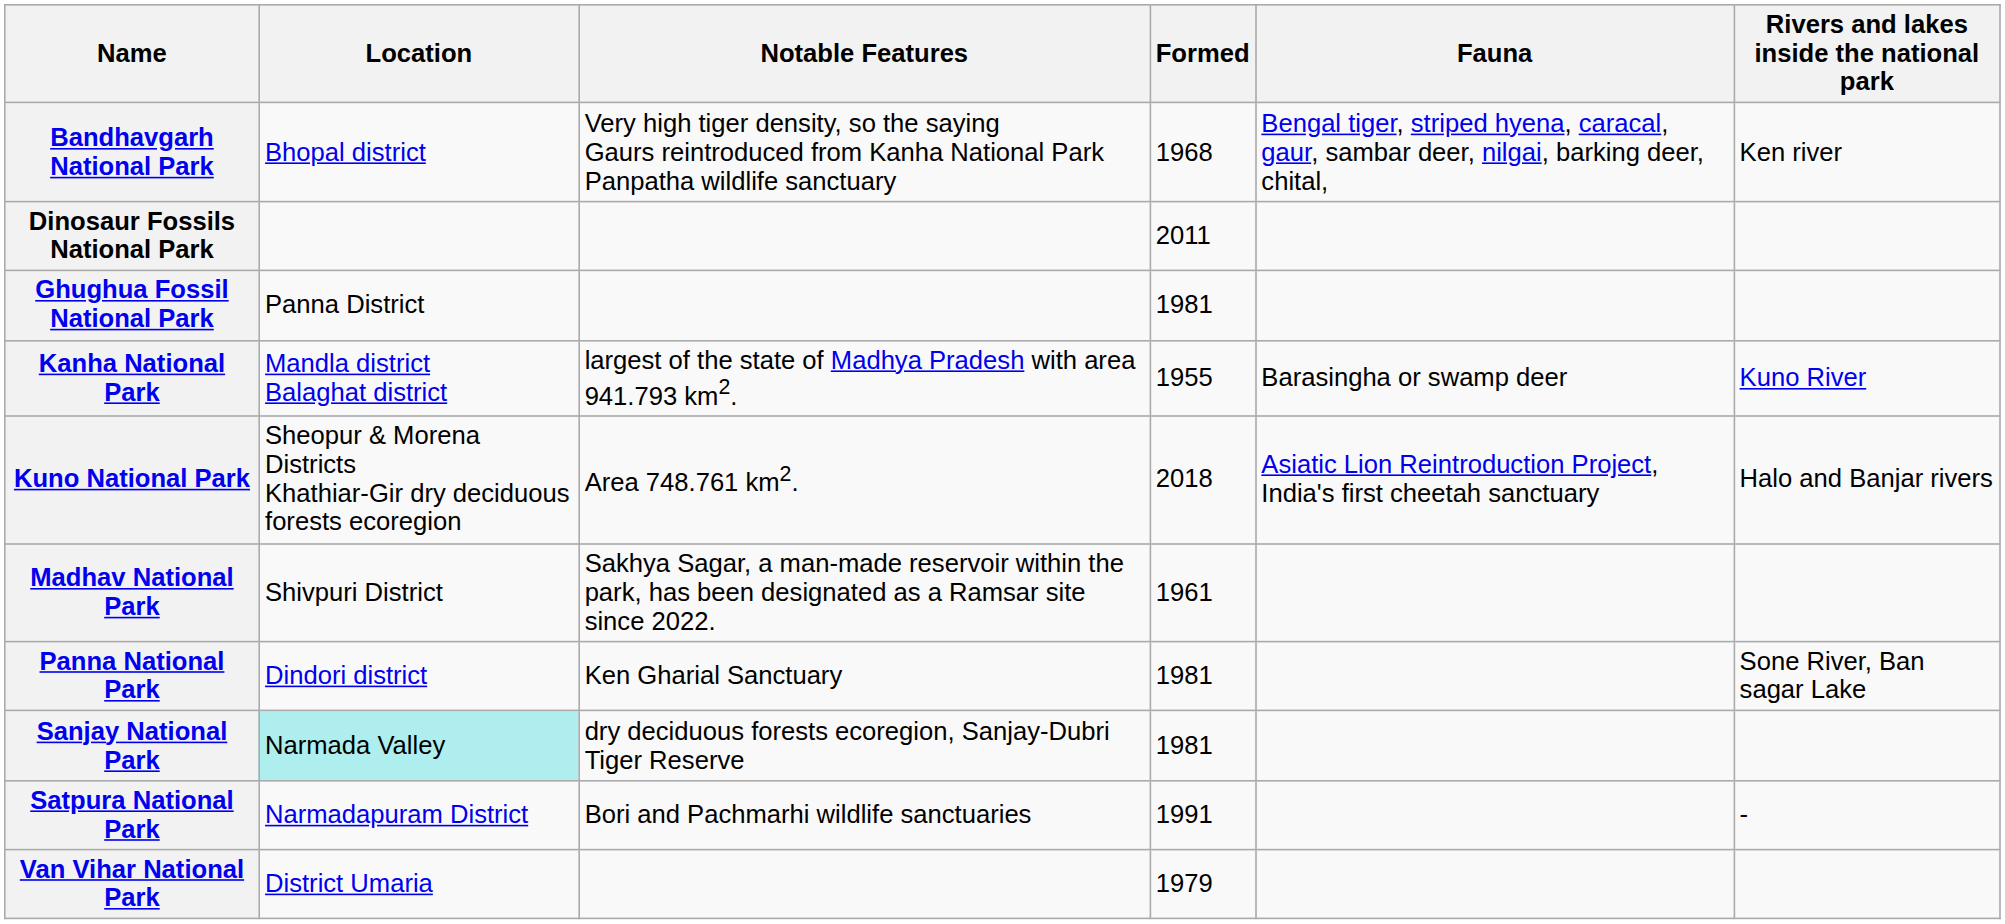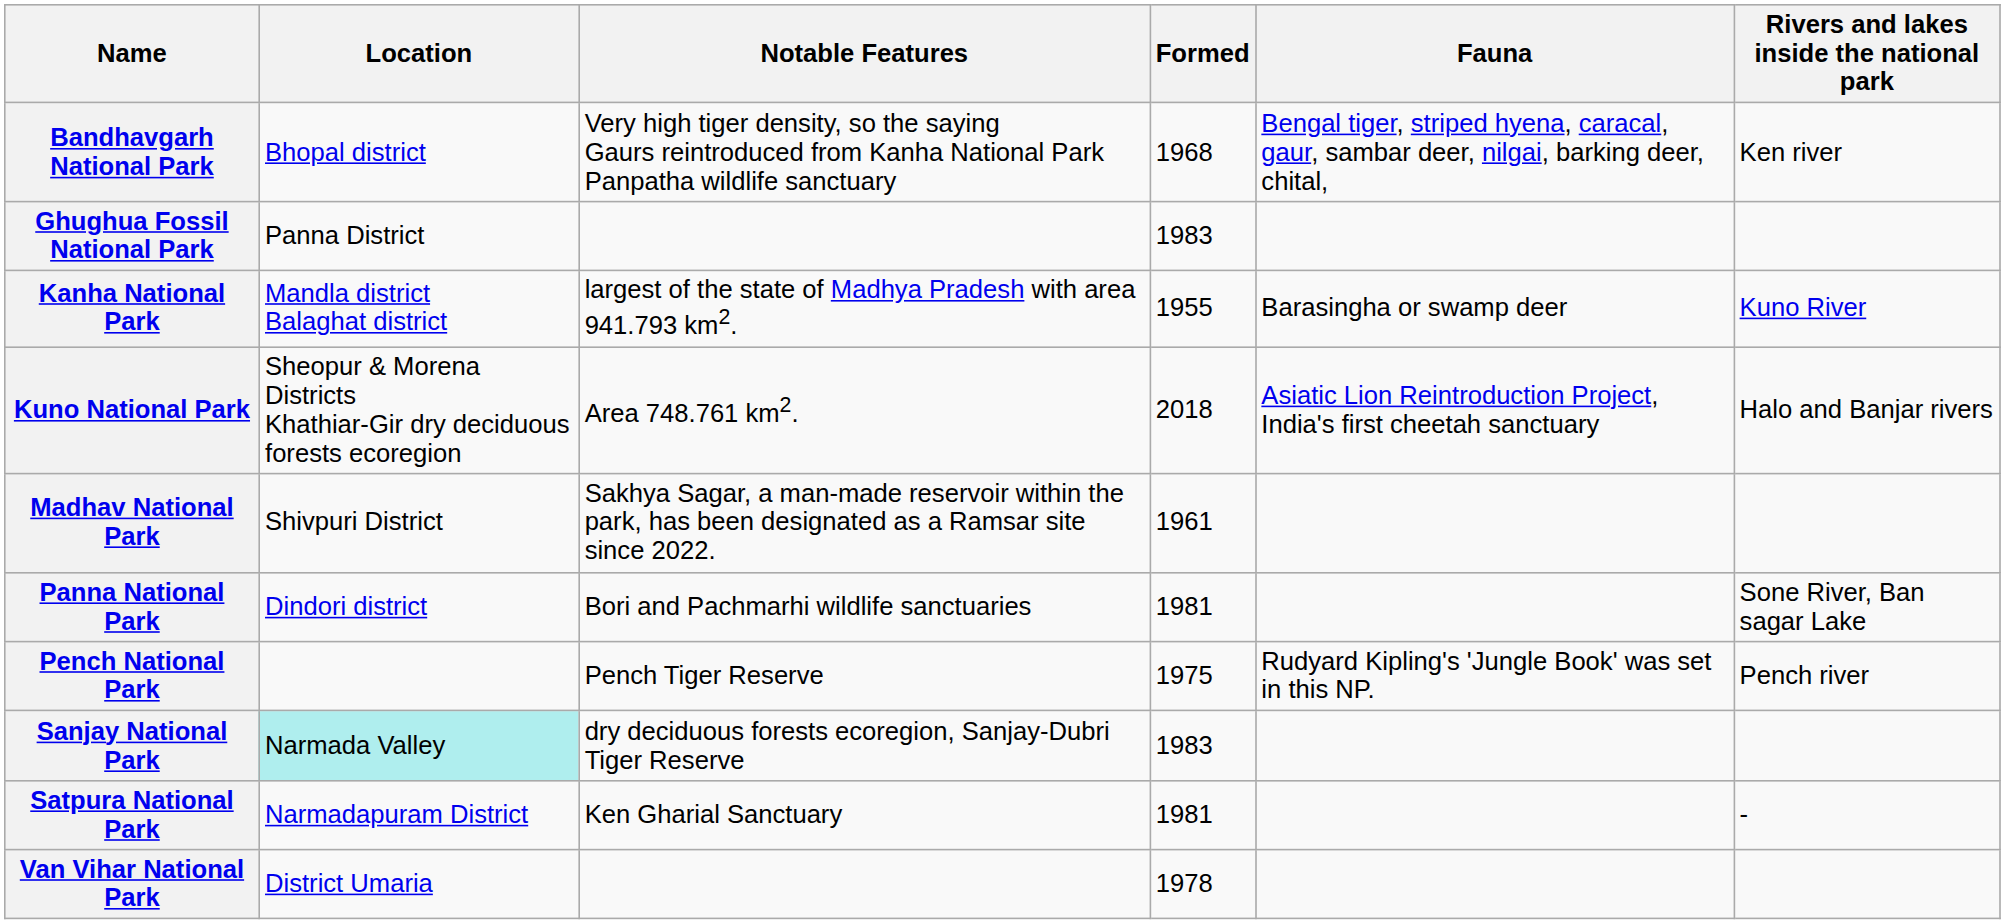 <table class="wikitable sortable">
 <tr>
 <th>Name</th>
 <th>Location</th>
 <th>Notable Features</th>
 <th>Formed</th>
 <th>Fauna</th>
 <th>Rivers and lakes inside the national park</th>
 </tr>
 <tr>
 <th><a href='#'>Bandhavgarh National Park</a></th>
 <td><a href='#'>Bhopal district</a></td>
 <td>Very high tiger density, so the saying<br>Gaurs reintroduced from Kanha National Park<br>Panpatha wildlife sanctuary</td>
 <td>1968</td>
 <td><a href='#'>Bengal tiger</a>, <a href='#'>striped hyena</a>, <a href='#'>caracal</a>, <a href='#'>gaur</a>, sambar deer, <a href='#'>nilgai</a>, barking deer, chital,</td>
 <td>Ken river</td>
 </tr>
 <tr>
-<th>Dinosaur Fossils<br>National Park</th>
-<td></td>
-<td></td>
-<td>2011</td>
-<td></td>
-<td></td>
-</tr>
-<tr>
 <th><a href='#'>Ghughua Fossil National Park</a></th>
 <td>Panna District</td>
 <td></td>
-<td>1981</td>
+<td>1983</td>
 <td></td>
 <td></td>
 </tr>
 <tr>
 <th><a href='#'>Kanha National Park</a></th>
 <td><a href='#'>Mandla district</a><br><a href='#'>Balaghat district</a></td>
 <td>largest of the state of <a href='#'>Madhya Pradesh</a> with area 941.793 km<sup>2</sup>.</td>
 <td>1955</td>
 <td>Barasingha or swamp deer</td>
 <td><a href='#'>Kuno River</a></td>
 </tr>
 <tr>
 <th><a href='#'>Kuno National Park</a></th>
 <td>Sheopur  & Morena Districts<br>Khathiar-Gir dry deciduous forests ecoregion</td>
 <td>Area 748.761 km<sup>2</sup>.</td>
 <td>2018</td>
 <td><a href='#'>Asiatic Lion Reintroduction Project</a>, India's first cheetah sanctuary</td>
 <td>Halo and Banjar rivers</td>
 </tr>
 <tr>
 <th><a href='#'>Madhav National Park</a></th>
 <td>Shivpuri District</td>
 <td>Sakhya Sagar, a man-made reservoir within the park, has been designated as a Ramsar site since 2022.</td>
 <td>1961</td>
 <td></td>
 <td></td>
 </tr>
 <tr>
 <th><a href='#'>Panna National Park</a></th>
 <td><a href='#'>Dindori district</a></td>
-<td>Ken Gharial Sanctuary</td>
+<td>Bori and Pachmarhi wildlife sanctuaries</td>
 <td>1981</td>
 <td></td>
 <td>Sone River, Ban sagar Lake</td>
 </tr>
 <tr>
+<th><a href='#'>Pench National Park</a></th>
+<td></td>
+<td>Pench Tiger Reserve</td>
+<td>1975</td>
+<td>Rudyard Kipling's 'Jungle Book' was set in this NP.</td>
+<td>Pench river</td>
+</tr>
+<tr>
 <th><a href='#'>Sanjay National Park</a></th>
 <td style="background: paleturquoise;">Narmada Valley</td>
 <td>dry deciduous forests ecoregion,  Sanjay-Dubri Tiger Reserve</td>
-<td>1981</td>
+<td>1983</td>
 <td></td>
 <td></td>
 </tr>
 <tr>
 <th><a href='#'>Satpura National Park</a></th>
 <td><a href='#'>Narmadapuram District</a></td>
-<td>Bori and Pachmarhi wildlife sanctuaries</td>
-<td>1991</td>
+<td>Ken Gharial Sanctuary</td>
+<td>1981</td>
 <td></td>
 <td>-</td>
 </tr>
 <tr>
 <th><a href='#'>Van Vihar National Park</a></th>
 <td><a href='#'>District Umaria</a></td>
 <td></td>
-<td>1979</td>
+<td>1978</td>
 <td></td>
 <td></td>
 </tr>
 </table>
